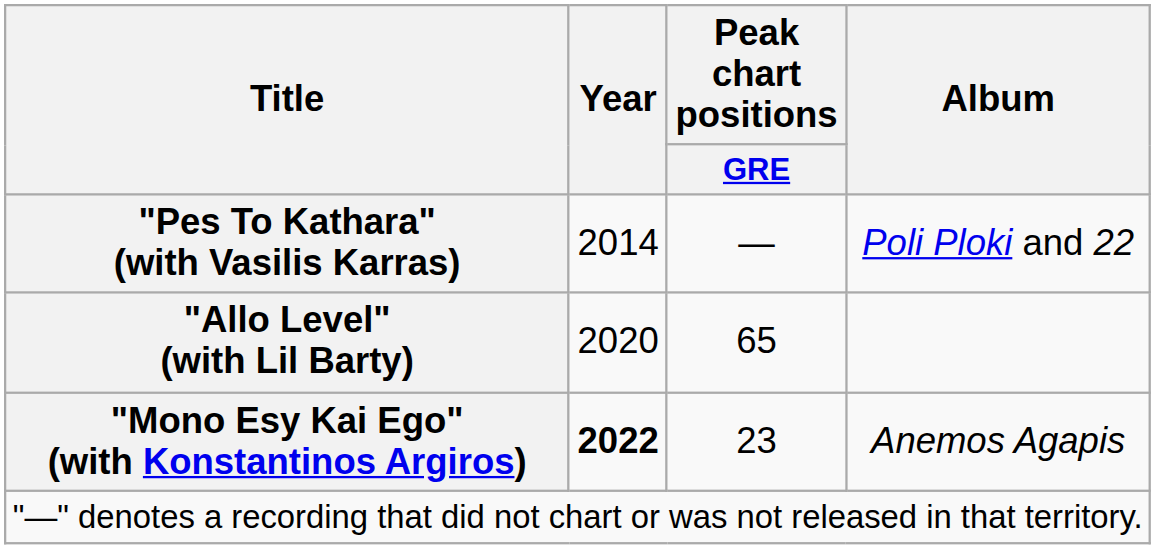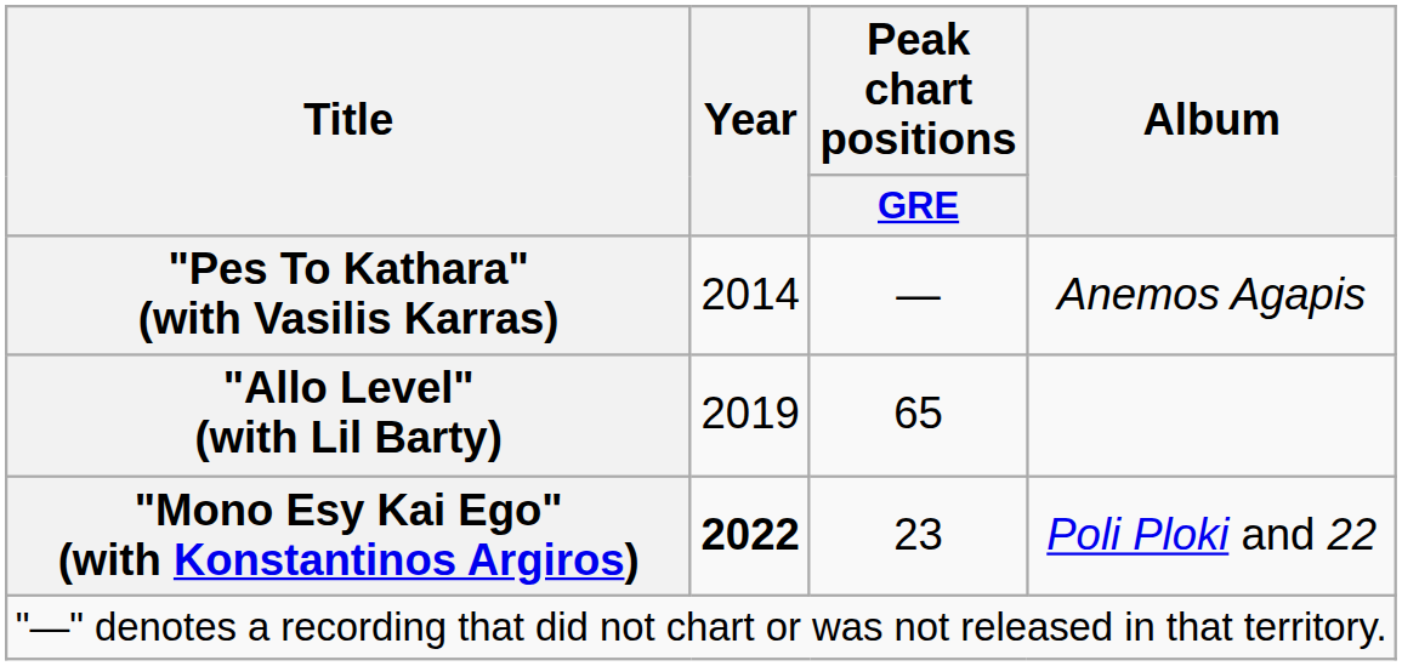 <table class="wikitable plainrowheaders" style="text-align:center;">
 <tr>
 <th scope="col" rowspan="2" style="width:15em;">Title</th>
 <th scope="col" rowspan="2" style="width:2em;">Year</th>
 <th scope="col" colspan="1">Peak chart positions</th>
 <th scope="col" rowspan="2">Album</th>
 </tr>
 <tr>
 <th scope="col" style="width:3em;font-size:85%;"><a href='#'>GRE</a><br></th>
 </tr>
 <tr>
 <th scope="row">"Pes To Kathara"<br><span>(with Vasilis Karras)</span></th>
 <td>2014</td>
 <td>—</td>
-<td><em><a href='#'>Poli Ploki</a></em> and <em>22</em></td>
+<td><em>Anemos Agapis</em></td>
 </tr>
 <tr>
 <th scope="row">"Allo Level"<br><span>(with Lil Barty)</span></th>
-<td>2020</td>
+<td>2019</td>
 <td>65</td>
 <td></td>
 </tr>
 <tr>
 <th scope="row">"Mono Esy Kai Ego"<br><span>(with <a href='#'>Konstantinos Argiros</a>)</span></th>
 <td><strong>2022</strong></td>
 <td>23</td>
-<td><em>Anemos Agapis</em></td>
+<td><em><a href='#'>Poli Ploki</a></em> and <em>22</em></td>
 </tr>
 <tr>
 <td colspan="11" style="font-size:90%">"—" denotes a recording that did not chart or was not released in that territory.</td>
 </tr>
 </table>
